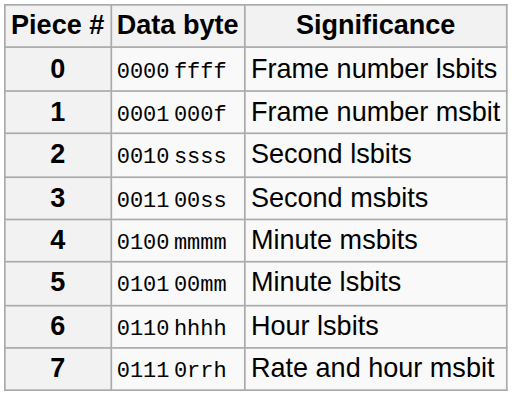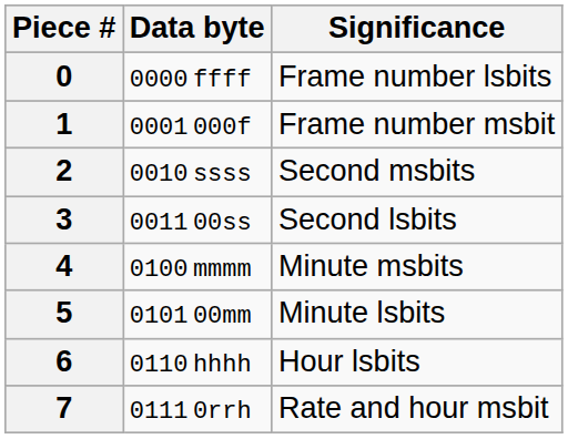 <table class="wikitable">
 <tr>
 <th>Piece #</th>
 <th>Data byte</th>
 <th>Significance</th>
 </tr>
 <tr>
 <th>0</th>
 <td><code>0000 ffff</code></td>
 <td>Frame number lsbits</td>
 </tr>
 <tr>
 <th>1</th>
 <td><code>0001 000f</code></td>
 <td>Frame number msbit</td>
 </tr>
 <tr>
 <th>2</th>
 <td><code>0010 ssss</code></td>
-<td>Second lsbits</td>
+<td>Second msbits</td>
 </tr>
 <tr>
 <th>3</th>
 <td><code>0011 00ss</code></td>
-<td>Second msbits</td>
+<td>Second lsbits</td>
 </tr>
 <tr>
 <th>4</th>
 <td><code>0100 mmmm</code></td>
 <td>Minute msbits</td>
 </tr>
 <tr>
 <th>5</th>
 <td><code>0101 00mm</code></td>
 <td>Minute lsbits</td>
 </tr>
 <tr>
 <th>6</th>
 <td><code>0110 hhhh</code></td>
 <td>Hour lsbits</td>
 </tr>
 <tr>
 <th>7</th>
 <td><code>0111 0rrh</code></td>
 <td>Rate and hour msbit</td>
 </tr>
 </table>
